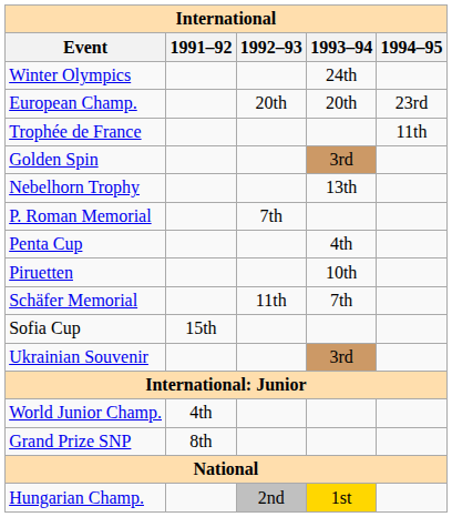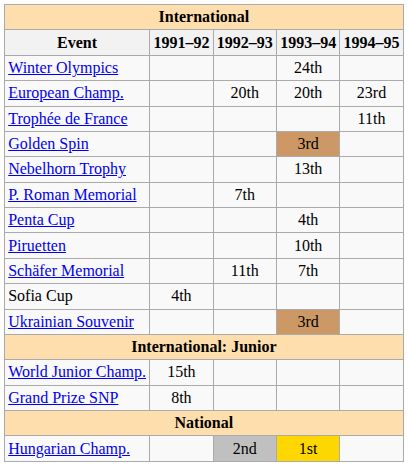 <table class="wikitable" style="text-align:center">
 <tr>
 <th style="background-color: #ffdead; " colspan=5 align=center>International</th>
 </tr>
 <tr>
 <th>Event</th>
 <th>1991–92</th>
 <th>1992–93</th>
 <th>1993–94</th>
 <th>1994–95</th>
 </tr>
 <tr>
 <td align=left><a href='#'>Winter Olympics</a></td>
 <td></td>
 <td></td>
 <td>24th</td>
 <td></td>
 </tr>
 <tr>
 <td align=left><a href='#'>European Champ.</a></td>
 <td></td>
 <td>20th</td>
 <td>20th</td>
 <td>23rd</td>
 </tr>
 <tr>
 <td align=left><a href='#'>Trophée de France</a></td>
 <td></td>
 <td></td>
 <td></td>
 <td>11th</td>
 </tr>
 <tr>
 <td align=left><a href='#'>Golden Spin</a></td>
 <td></td>
 <td></td>
 <td bgcolor=cc9966>3rd</td>
 <td></td>
 </tr>
 <tr>
 <td align=left><a href='#'>Nebelhorn Trophy</a></td>
 <td></td>
 <td></td>
 <td>13th</td>
 <td></td>
 </tr>
 <tr>
 <td align=left><a href='#'>P. Roman Memorial</a></td>
 <td></td>
 <td>7th</td>
 <td></td>
 <td></td>
 </tr>
 <tr>
 <td align=left><a href='#'>Penta Cup </a></td>
 <td></td>
 <td></td>
 <td>4th</td>
 <td></td>
 </tr>
 <tr>
 <td align=left><a href='#'>Piruetten</a></td>
 <td></td>
 <td></td>
 <td>10th</td>
 <td></td>
 </tr>
 <tr>
 <td align=left><a href='#'>Schäfer Memorial</a></td>
 <td></td>
 <td>11th</td>
 <td>7th</td>
 <td></td>
 </tr>
 <tr>
 <td align=left>Sofia Cup</td>
-<td>15th</td>
+<td>4th</td>
 <td></td>
 <td></td>
 <td></td>
 </tr>
 <tr>
 <td align=left><a href='#'>Ukrainian Souvenir</a></td>
 <td></td>
 <td></td>
 <td bgcolor=cc9966>3rd</td>
 <td></td>
 </tr>
 <tr>
 <th style="background-color: #ffdead; " colspan=5 align=center>International: Junior</th>
 </tr>
 <tr>
 <td align=left><a href='#'>World Junior Champ.</a></td>
-<td>4th</td>
+<td>15th</td>
 <td></td>
 <td></td>
 <td></td>
 </tr>
 <tr>
 <td align=left><a href='#'>Grand Prize SNP</a></td>
 <td>8th</td>
 <td></td>
 <td></td>
 <td></td>
 </tr>
 <tr>
 <th style="background-color: #ffdead; " colspan=5 align=center>National</th>
 </tr>
 <tr>
 <td align=left><a href='#'>Hungarian Champ.</a></td>
 <td></td>
 <td bgcolor=silver>2nd</td>
 <td bgcolor=gold>1st</td>
 <td></td>
 </tr>
 </table>
